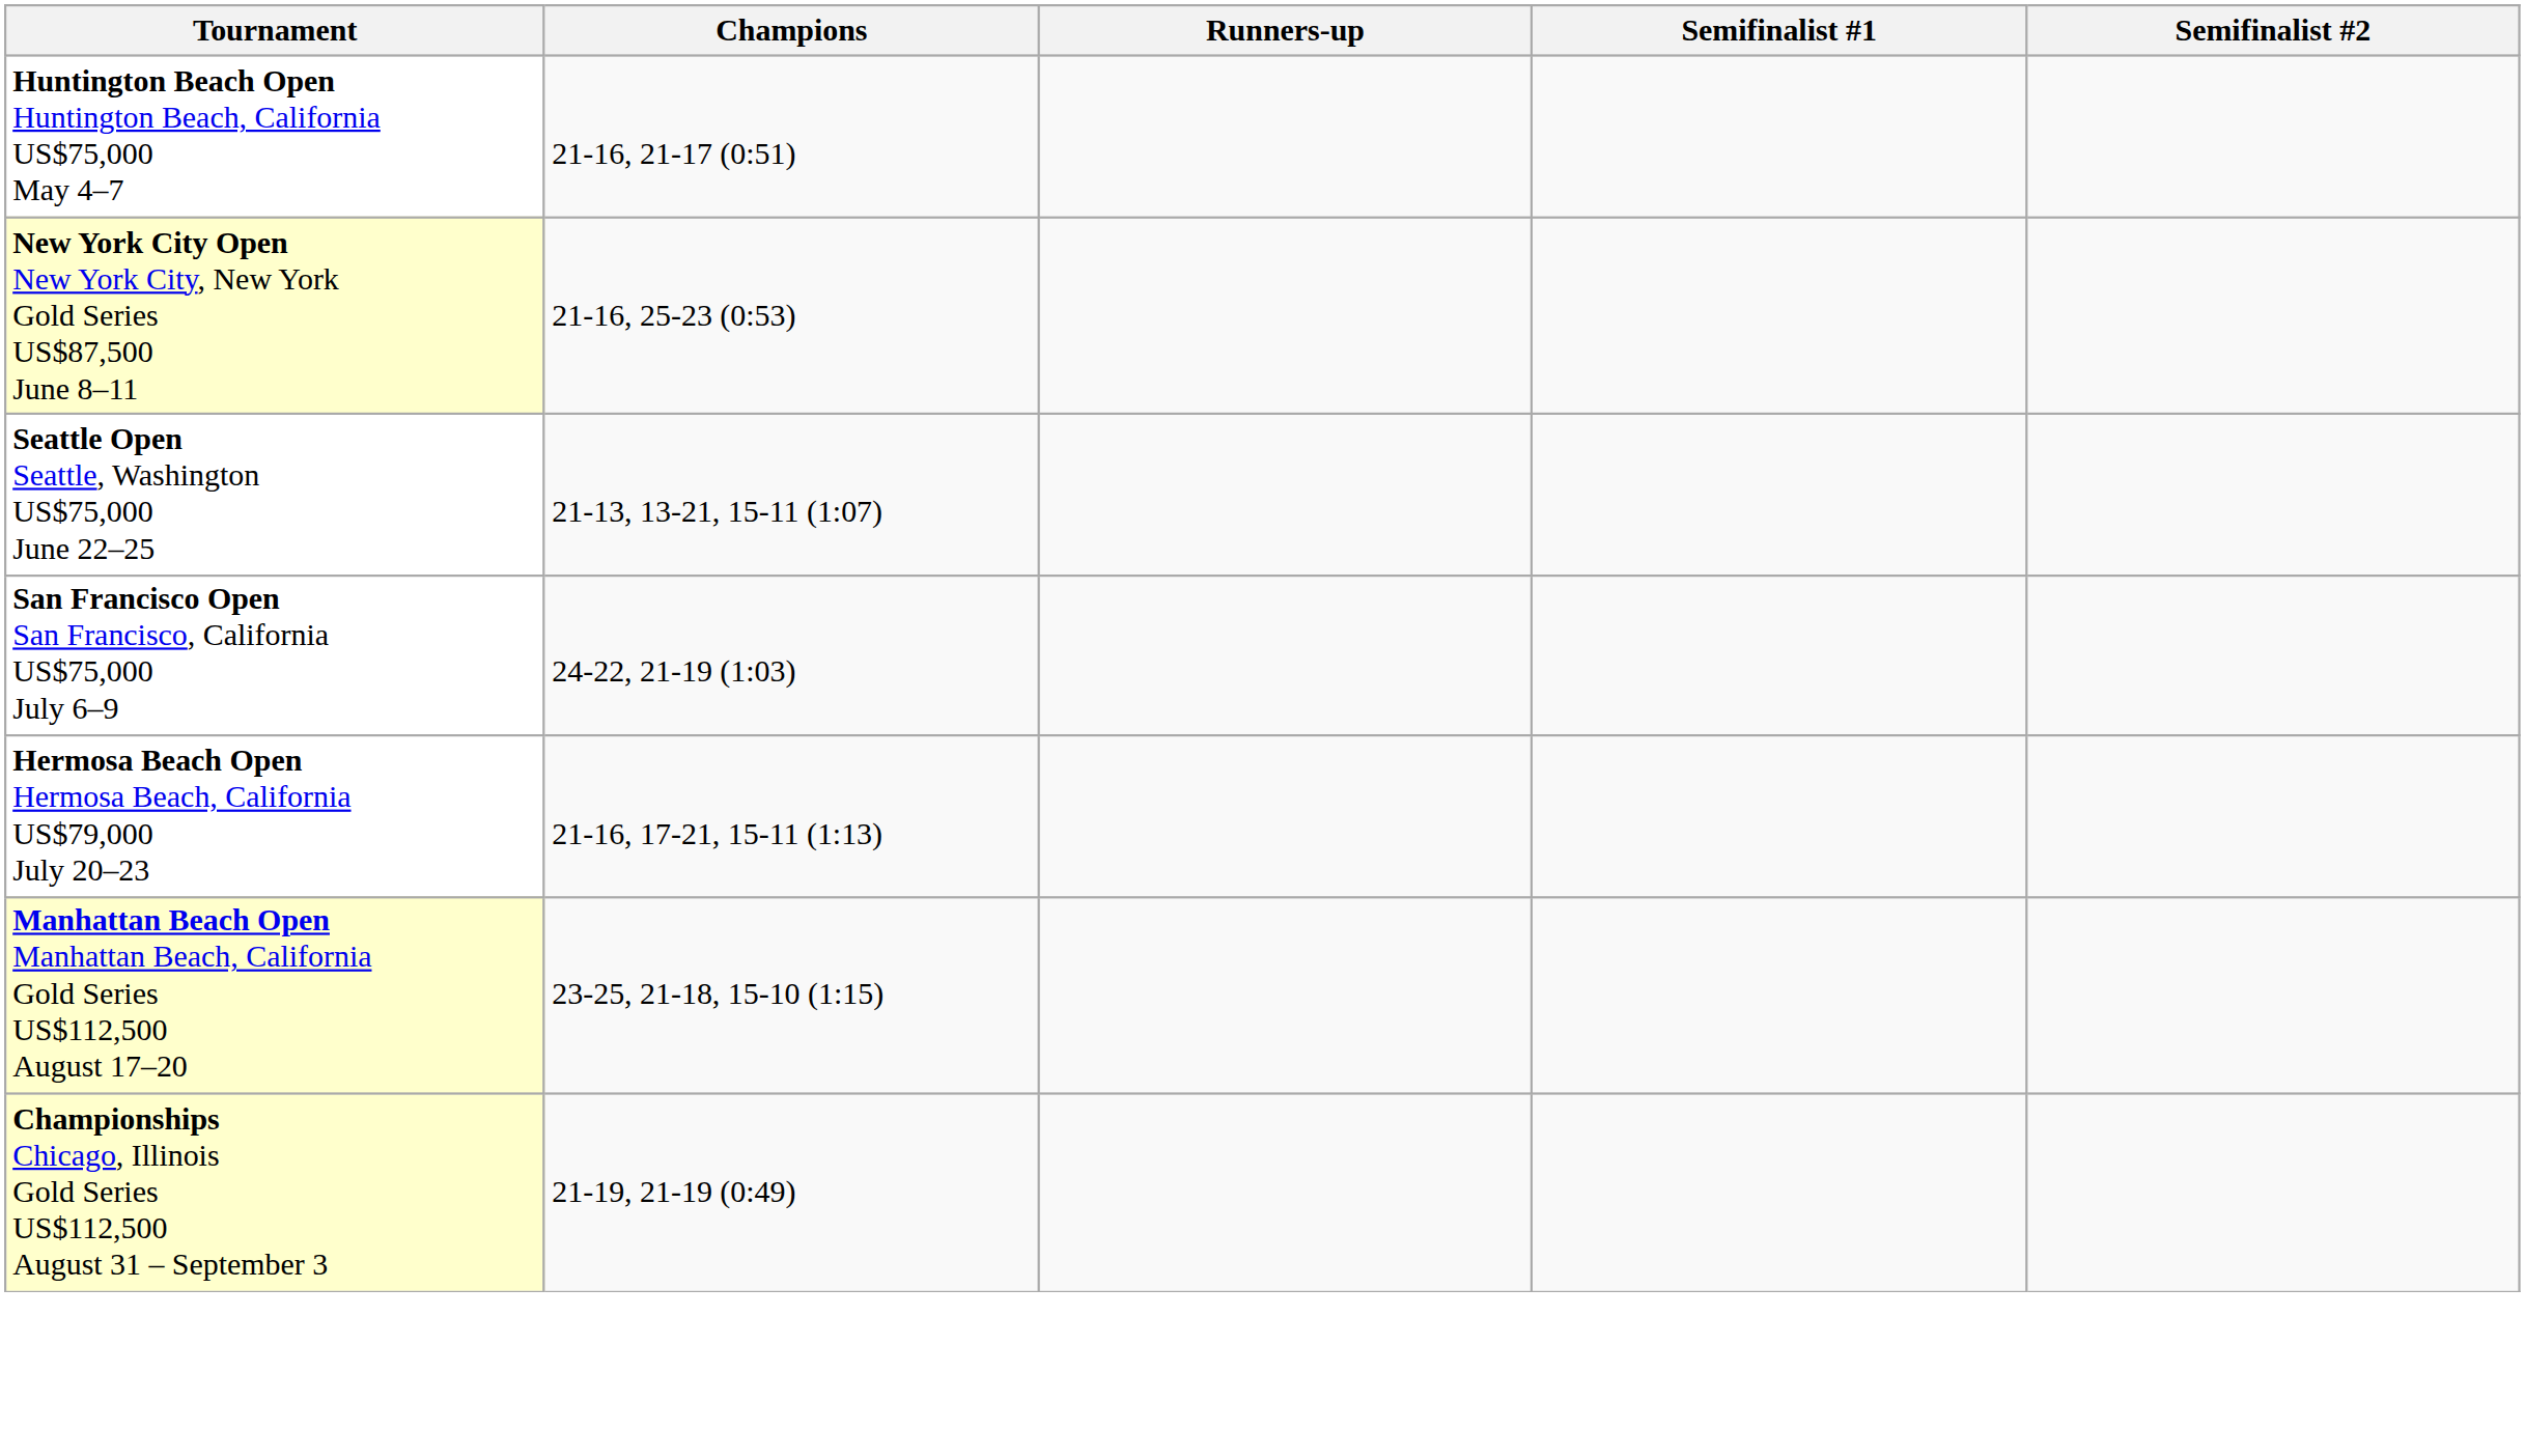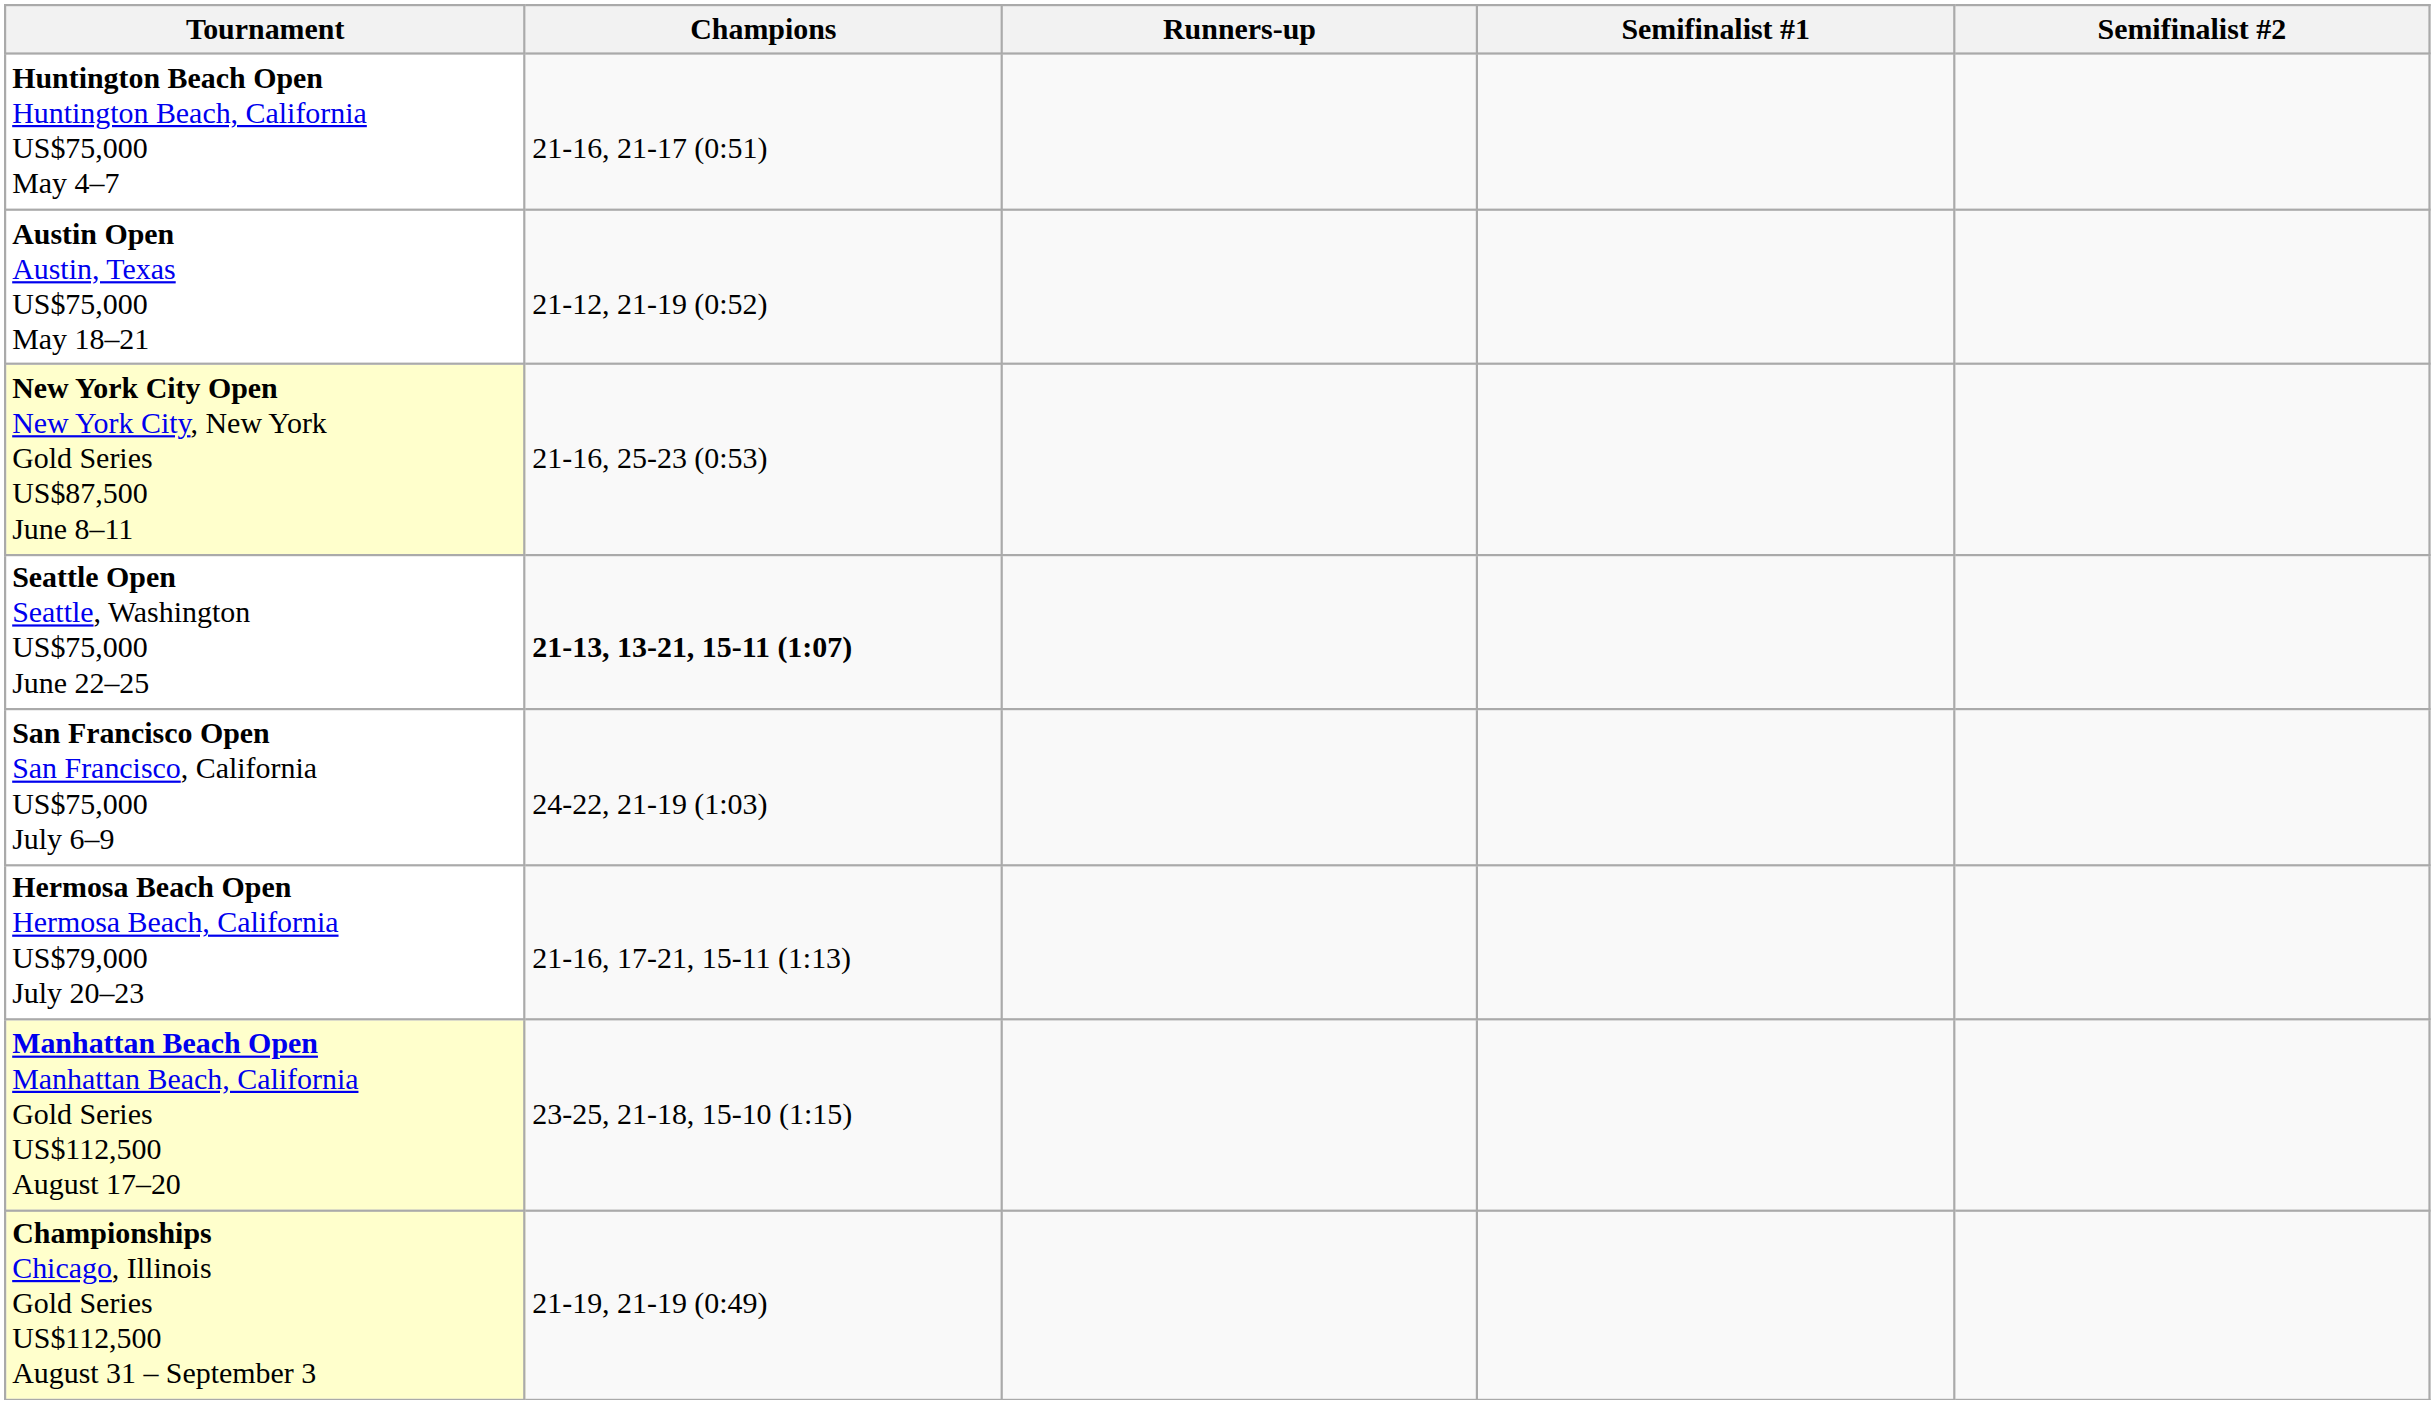 <table class=wikitable style=font-size:85%>
 <tr>
 <th width=230>Tournament</th>
 <th width=210>Champions</th>
 <th width=210>Runners-up</th>
 <th width=210>Semifinalist #1</th>
 <th width=210>Semifinalist #2</th>
 </tr>
 <tr valign=top>
 <td style="background:#ffffff;"><strong>Huntington Beach Open</strong><br><a href='#'>Huntington Beach, California</a><br>US$75,000<br>May 4–7</td>
 <td><br><br>21-16, 21-17 (0:51)</td>
 <td><br></td>
 <td><br></td>
 <td><br></td>
 </tr>
 <tr valign=top>
+<td style="background:#ffffff;"><strong>Austin Open</strong><br><a href='#'>Austin, Texas</a><br>US$75,000<br>May 18–21</td>
+<td><br><br>21-12, 21-19 (0:52)</td>
+<td><br></td>
+<td><br></td>
+<td><br></td>
+</tr>
+<tr valign=top>
 <td style="background:#ffc;"><strong>New York City Open</strong><br><a href='#'>New York City</a>, New York<br>Gold Series<br>US$87,500<br>June 8–11</td>
 <td><br><br>21-16, 25-23 (0:53)</td>
 <td><br></td>
 <td><br></td>
 <td><br></td>
 </tr>
 <tr valign=top>
 <td style="background:#ffffff;"><strong>Seattle Open</strong><br><a href='#'>Seattle</a>, Washington<br>US$75,000<br>June 22–25</td>
-<td><br><br>21-13, 13-21, 15-11 (1:07)</td>
+<td><strong><br><br>21-13, 13-21, 15-11 (1:07)</strong></td>
 <td><br></td>
 <td><br></td>
 <td><br></td>
 </tr>
 <tr valign=top>
 <td style="background:#ffffff;"><strong>San Francisco Open</strong><br><a href='#'>San Francisco</a>, California<br>US$75,000<br>July 6–9</td>
 <td><br><br>24-22, 21-19 (1:03)</td>
 <td><br></td>
 <td><br></td>
 <td><br></td>
 </tr>
 <tr valign=top>
 <td style="background:#ffffff;"><strong>Hermosa Beach Open</strong><br><a href='#'>Hermosa Beach, California</a><br>US$79,000<br>July 20–23</td>
 <td><br><br>21-16, 17-21, 15-11 (1:13)</td>
 <td><br></td>
 <td><br></td>
 <td><br></td>
 </tr>
 <tr valign=top>
 <td style="background:#ffc;"><strong><a href='#'>Manhattan Beach Open</a></strong><br><a href='#'>Manhattan Beach, California</a><br>Gold Series<br>US$112,500<br>August 17–20</td>
 <td><br><br>23-25, 21-18, 15-10 (1:15)</td>
 <td><br></td>
 <td><br></td>
 <td><br></td>
 </tr>
 <tr valign=top>
 <td style="background:#ffc;"><strong>Championships</strong><br><a href='#'>Chicago</a>, Illinois<br>Gold Series<br>US$112,500<br>August 31 – September 3</td>
 <td><br><br>21-19, 21-19 (0:49)</td>
 <td><br></td>
 <td><br></td>
 <td><br></td>
 </tr>
 </table>
